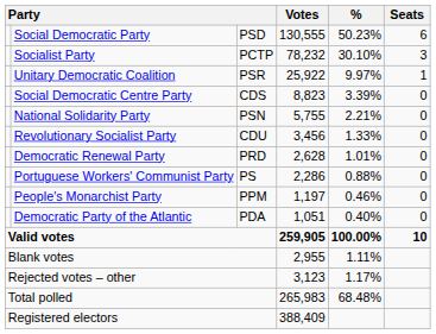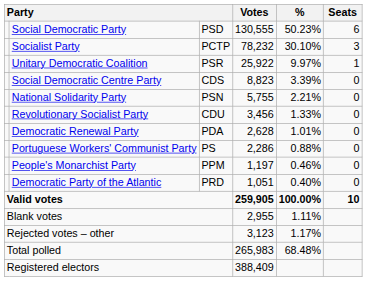 <table class="wikitable" border="1" style="text-align:right;">
 <tr>
 <th style="text-align:left;" colspan=3>Party</th>
 <th align=center width="50">Votes</th>
 <th align=center width="50">%</th>
 <th align=center width="50">Seats</th>
 </tr>
 <tr>
 <td></td>
 <td align=left><a href='#'>Social Democratic Party</a></td>
 <td align=left>PSD</td>
 <td>130,555</td>
 <td>50.23%</td>
 <td>6</td>
 </tr>
 <tr>
 <td></td>
 <td align=left><a href='#'>Socialist Party</a></td>
 <td align=left>PCTP</td>
 <td>78,232</td>
 <td>30.10%</td>
 <td>3</td>
 </tr>
 <tr>
 <td></td>
 <td align=left style="white-space: nowrap;"><a href='#'>Unitary Democratic Coalition</a></td>
 <td align=left>PSR</td>
 <td>25,922</td>
 <td>9.97%</td>
 <td>1</td>
 </tr>
 <tr>
 <td></td>
 <td align=left style="white-space: nowrap;"><a href='#'>Social Democratic Centre Party</a></td>
 <td align=left>CDS</td>
 <td>8,823</td>
 <td>3.39%</td>
 <td>0</td>
 </tr>
 <tr>
 <td></td>
 <td align=left><a href='#'>National Solidarity Party</a></td>
 <td align=left>PSN</td>
 <td>5,755</td>
 <td>2.21%</td>
 <td>0</td>
 </tr>
 <tr>
 <td></td>
 <td align=left><a href='#'>Revolutionary Socialist Party</a></td>
 <td align=left>CDU</td>
 <td>3,456</td>
 <td>1.33%</td>
 <td>0</td>
 </tr>
 <tr>
 <td></td>
 <td align=left><a href='#'>Democratic Renewal Party</a></td>
-<td align=left>PRD</td>
+<td align=left>PDA</td>
 <td>2,628</td>
 <td>1.01%</td>
 <td>0</td>
 </tr>
 <tr>
 <td></td>
 <td align=left><a href='#'>Portuguese Workers' Communist Party</a></td>
 <td align=left>PS</td>
 <td>2,286</td>
 <td>0.88%</td>
 <td>0</td>
 </tr>
 <tr>
 <td></td>
 <td align=left><a href='#'>People's Monarchist Party</a></td>
 <td align=left>PPM</td>
 <td>1,197</td>
 <td>0.46%</td>
 <td>0</td>
 </tr>
 <tr>
 <td></td>
 <td align=left><a href='#'>Democratic Party of the Atlantic</a></td>
-<td align=left>PDA</td>
+<td align=left>PRD</td>
 <td>1,051</td>
 <td>0.40%</td>
 <td>0</td>
 </tr>
 <tr style="font-weight:bold">
 <td align=left colspan=3>Valid votes</td>
 <td>259,905</td>
 <td>100.00%</td>
 <td>10</td>
 </tr>
 <tr>
 <td align=left colspan=3>Blank votes</td>
 <td>2,955</td>
 <td>1.11%</td>
 <td></td>
 </tr>
 <tr>
 <td align=left colspan=3>Rejected votes – other</td>
 <td>3,123</td>
 <td>1.17%</td>
 <td></td>
 </tr>
 <tr>
 <td align=left colspan=3>Total polled</td>
 <td>265,983</td>
 <td>68.48%</td>
 <td></td>
 </tr>
 <tr>
 <td align=left colspan=3>Registered electors</td>
 <td>388,409</td>
 <td></td>
 <td></td>
 </tr>
 </table>
